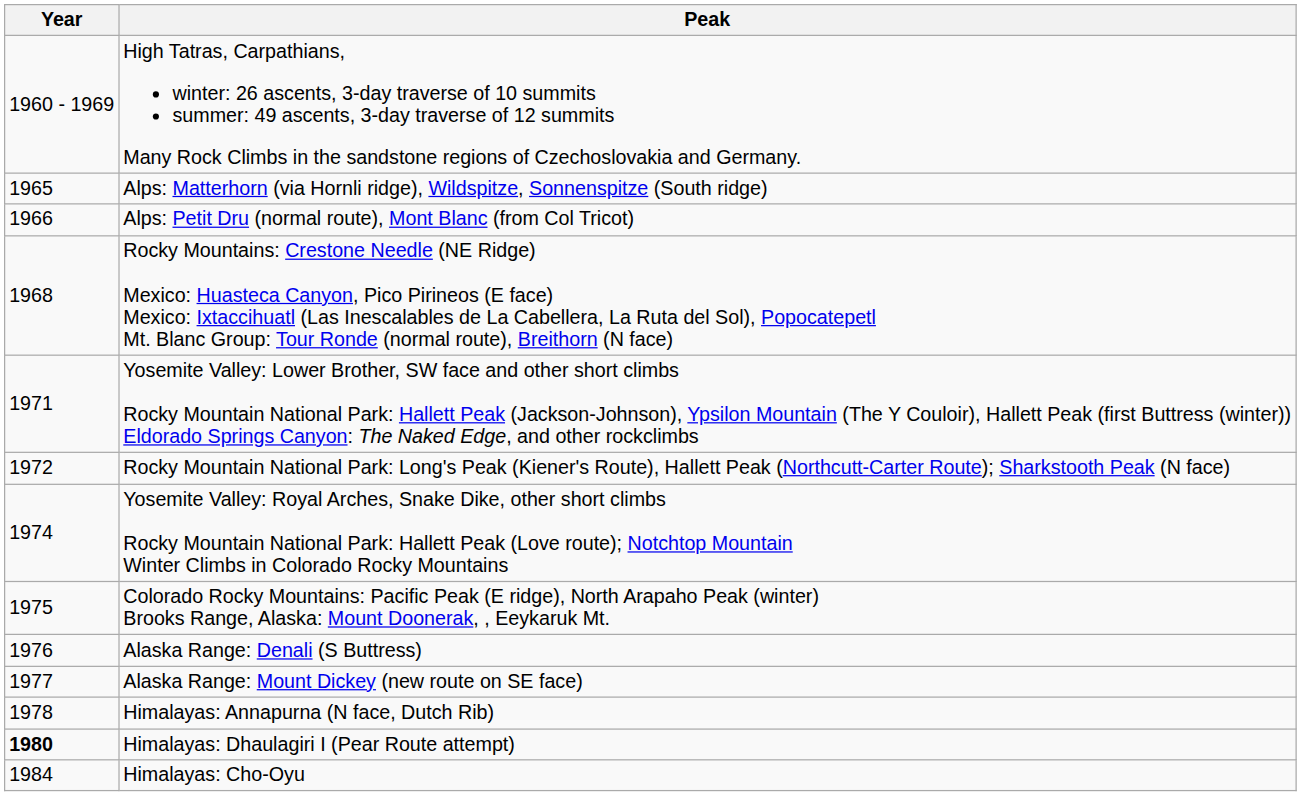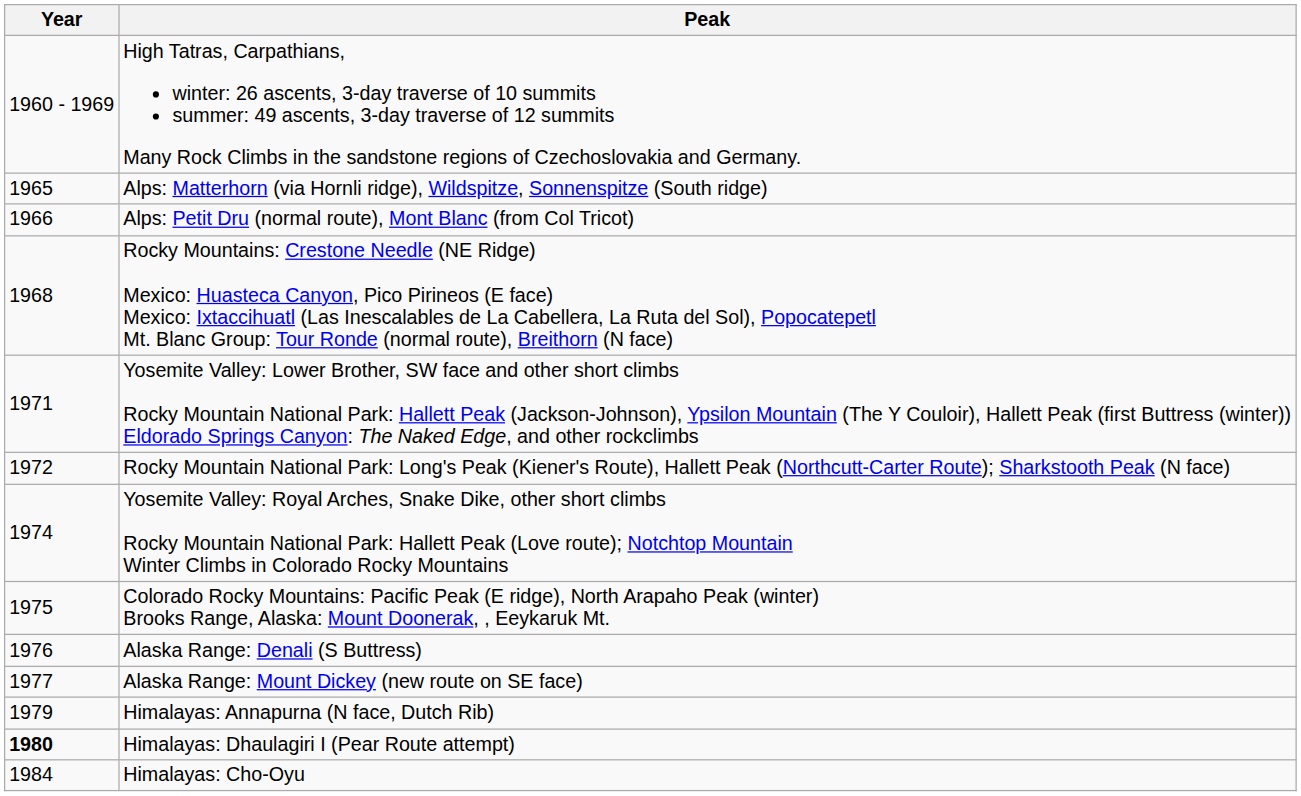 <table class="wikitable sortable">
 <tr>
 <th>Year</th>
 <th>Peak</th>
 </tr>
 <tr>
 <td>1960 - 1969</td>
 <td>High Tatras, Carpathians,<br><ul><li>winter: 26 ascents, 3-day traverse of 10 summits</li><li>summer: 49 ascents, 3-day traverse of 12 summits</li></ul>Many Rock Climbs in the sandstone regions of Czechoslovakia and Germany.</td>
 </tr>
 <tr>
 <td>1965</td>
 <td>Alps: <a href='#'>Matterhorn</a> (via Hornli ridge), <a href='#'>Wildspitze</a>, <a href='#'>Sonnenspitze</a> (South ridge)</td>
 </tr>
 <tr>
 <td>1966</td>
 <td>Alps: <a href='#'>Petit Dru</a> (normal route), <a href='#'>Mont Blanc</a> (from Col Tricot)</td>
 </tr>
 <tr>
 <td>1968</td>
 <td>Rocky Mountains: <a href='#'>Crestone Needle</a> (NE Ridge)<br><br>Mexico: <a href='#'>Huasteca Canyon</a>, Pico Pirineos (E face)<br>Mexico: <a href='#'>Ixtaccihuatl</a> (Las Inescalables de La Cabellera, La Ruta del Sol), <a href='#'>Popocatepetl</a><br>Mt. Blanc Group: <a href='#'>Tour Ronde</a> (normal route), <a href='#'>Breithorn</a> (N face)</td>
 </tr>
 <tr>
 <td>1971</td>
 <td>Yosemite Valley: Lower Brother, SW face and other short climbs<br><br>Rocky Mountain National Park: <a href='#'>Hallett Peak</a> (Jackson-Johnson), <a href='#'>Ypsilon Mountain</a> (The Y Couloir), Hallett Peak (first Buttress (winter))<br><a href='#'>Eldorado Springs Canyon</a>: <em>The Naked Edge</em>, and other rockclimbs</td>
 </tr>
 <tr>
 <td>1972</td>
 <td>Rocky Mountain National Park: Long's Peak (Kiener's Route), Hallett Peak (<a href='#'>Northcutt-Carter Route</a>); <a href='#'>Sharkstooth Peak</a> (N face)</td>
 </tr>
 <tr>
 <td>1974</td>
 <td>Yosemite Valley: Royal Arches, Snake Dike, other short climbs<br><br>Rocky Mountain National Park: Hallett Peak (Love route); <a href='#'>Notchtop Mountain</a><br>Winter Climbs in Colorado Rocky Mountains</td>
 </tr>
 <tr>
 <td>1975</td>
 <td>Colorado Rocky Mountains: Pacific Peak (E ridge), North Arapaho Peak (winter)<br>Brooks Range, Alaska: <a href='#'>Mount Doonerak</a>, , Eeykaruk Mt.</td>
 </tr>
 <tr>
 <td>1976</td>
 <td>Alaska Range: <a href='#'>Denali</a> (S Buttress)</td>
 </tr>
 <tr>
 <td>1977</td>
 <td>Alaska Range: <a href='#'>Mount Dickey</a> (new route on SE face)</td>
 </tr>
 <tr>
-<td>1978</td>
+<td>1979</td>
 <td>Himalayas: Annapurna (N face, Dutch Rib)</td>
 </tr>
 <tr>
 <td><strong>1980</strong></td>
 <td>Himalayas: Dhaulagiri I (Pear Route attempt)</td>
 </tr>
 <tr>
 <td>1984</td>
 <td>Himalayas: Cho-Oyu</td>
 </tr>
 </table>
